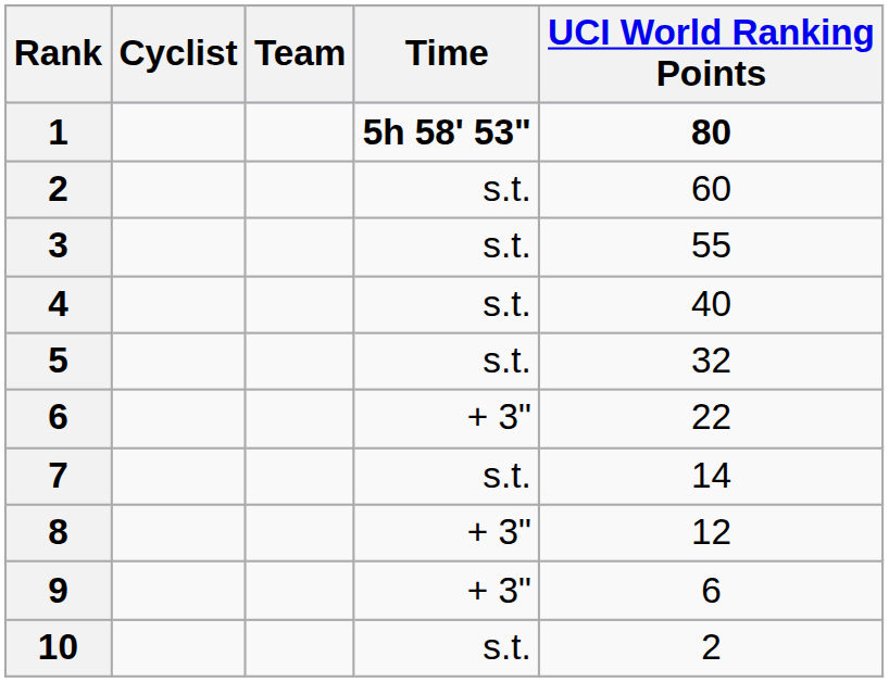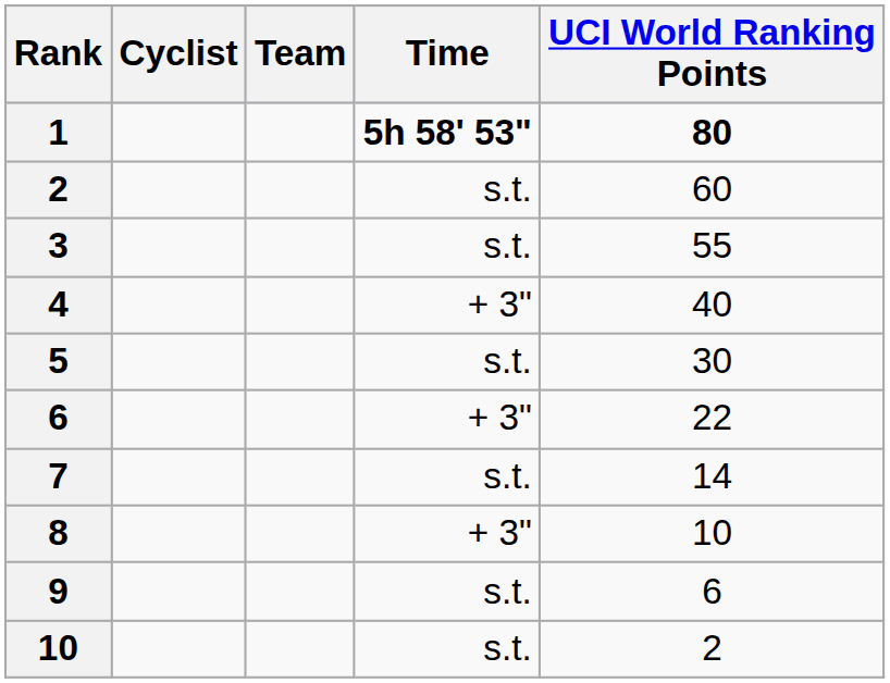 <table class="wikitable">
 <tr style="background:#ccccff;">
 <th>Rank</th>
 <th>Cyclist</th>
 <th>Team</th>
 <th>Time</th>
 <th><a href='#'>UCI World Ranking</a><br>Points</th>
 </tr>
 <tr>
 <th>1</th>
 <td><strong></strong></td>
 <td><strong></strong></td>
 <td><strong>5h 58' 53"</strong></td>
 <td align="center"><strong>80</strong></td>
 </tr>
 <tr>
 <th>2</th>
 <td></td>
 <td></td>
 <td align="right">s.t.</td>
 <td align="center">60</td>
 </tr>
 <tr>
 <th>3</th>
 <td></td>
 <td></td>
 <td align="right">s.t.</td>
 <td align="center">55</td>
 </tr>
 <tr>
 <th>4</th>
 <td></td>
 <td></td>
-<td align="right">s.t.</td>
+<td align="right">+ 3"</td>
 <td align="center">40</td>
 </tr>
 <tr>
 <th>5</th>
 <td></td>
 <td></td>
 <td align="right">s.t.</td>
-<td align="center">32</td>
+<td align="center">30</td>
 </tr>
 <tr>
 <th>6</th>
 <td></td>
 <td></td>
 <td align="right">+ 3"</td>
 <td align="center">22</td>
 </tr>
 <tr>
 <th>7</th>
 <td></td>
 <td></td>
 <td align="right">s.t.</td>
 <td align="center">14</td>
 </tr>
 <tr>
 <th>8</th>
 <td></td>
 <td></td>
 <td align="right">+ 3"</td>
-<td align="center">12</td>
+<td align="center">10</td>
 </tr>
 <tr>
 <th>9</th>
 <td></td>
 <td></td>
-<td align="right">+ 3"</td>
+<td align="right">s.t.</td>
 <td align="center">6</td>
 </tr>
 <tr>
 <th>10</th>
 <td></td>
 <td></td>
 <td align="right">s.t.</td>
 <td align="center">2</td>
 </tr>
 </table>
